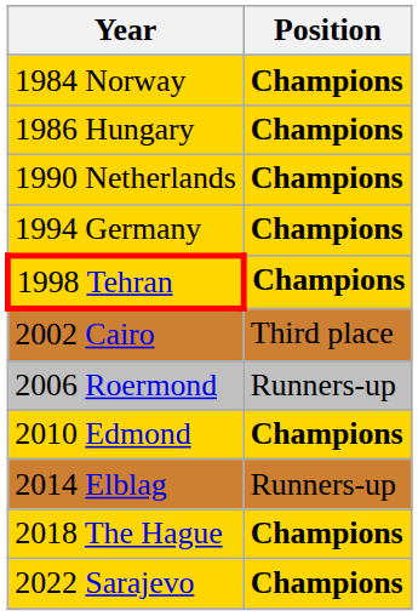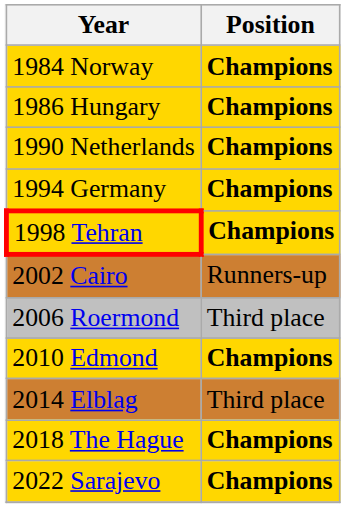 <table class="wikitable">
 <tr>
 <th>Year</th>
 <th>Position</th>
 </tr>
 <tr style="vertical-align:top; background:gold;">
 <td> 1984 Norway</td>
 <td><strong>Champions</strong></td>
 </tr>
 <tr style="vertical-align:top; background:gold;">
 <td> 1986 Hungary</td>
 <td><strong>Champions</strong></td>
 </tr>
 <tr style="vertical-align:top; background:gold;">
 <td> 1990 Netherlands</td>
 <td><strong>Champions</strong></td>
 </tr>
 <tr style="vertical-align:top; background:gold;">
 <td> 1994 Germany</td>
 <td><strong>Champions</strong></td>
 </tr>
 <tr style="vertical-align:top; background:gold;">
 <td style="border: 3px solid red">  1998  <a href='#'>Tehran</a></td>
 <td><strong>Champions</strong></td>
 </tr>
 <tr style="vertical-align:top; background:#cd7f32;">
 <td> 2002 <a href='#'>Cairo</a></td>
-<td>Third place</td>
+<td>Runners-up</td>
 </tr>
 <tr style="vertical-align:top; background:silver;">
 <td> 2006 <a href='#'>Roermond</a></td>
-<td>Runners-up</td>
+<td>Third place</td>
 </tr>
 <tr style="vertical-align:top; background:gold;">
 <td> 2010 <a href='#'>Edmond</a></td>
 <td><strong>Champions</strong></td>
 </tr>
 <tr style="vertical-align:top; background:#cd7f32;">
 <td> 2014 <a href='#'>Elblag</a></td>
-<td>Runners-up</td>
+<td>Third place</td>
 </tr>
 <tr    style="vertical-align:top; background:gold;">
 <td> 2018 <a href='#'>The Hague</a></td>
 <td><strong>Champions</strong></td>
 </tr>
 <tr style="vertical-align:top; background:gold;">
 <td> 2022 <a href='#'>Sarajevo</a></td>
 <td><strong>Champions</strong></td>
 </tr>
 <tr>
 </tr>
 </table>
